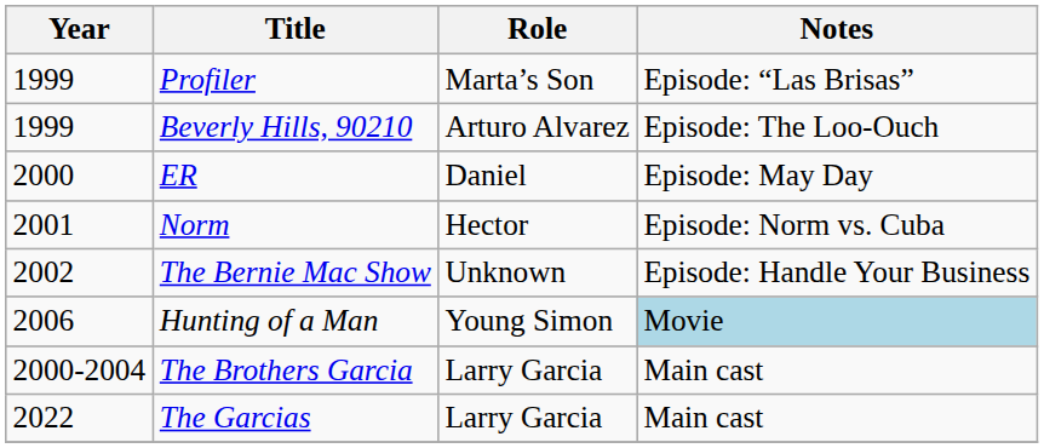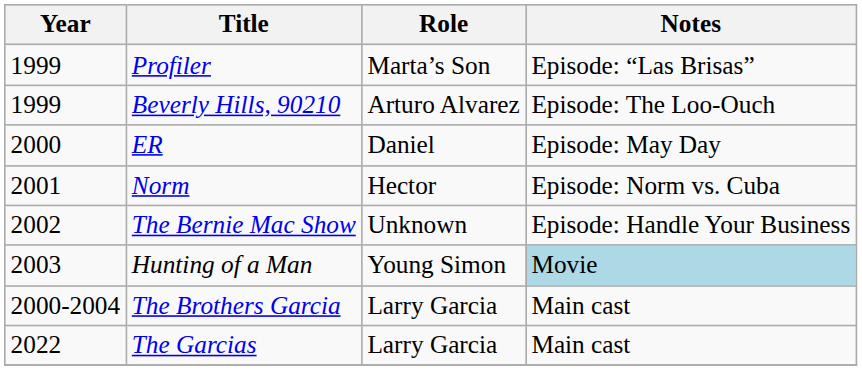 <table class="wikitable">
 <tr>
 <th>Year</th>
 <th>Title</th>
 <th>Role</th>
 <th>Notes</th>
 </tr>
 <tr>
 <td>1999</td>
 <td><em><a href='#'>Profiler</a></em></td>
 <td>Marta’s Son</td>
 <td>Episode: “Las Brisas”</td>
 </tr>
 <tr>
 <td>1999</td>
 <td><em><a href='#'>Beverly  Hills, 90210</a></em></td>
 <td>Arturo Alvarez</td>
 <td>Episode: The Loo-Ouch</td>
 </tr>
 <tr>
 <td>2000</td>
 <td><em><a href='#'>ER</a></em></td>
 <td>Daniel</td>
 <td>Episode: May Day</td>
 </tr>
 <tr>
 <td>2001</td>
 <td><em><a href='#'>Norm</a></em></td>
 <td>Hector</td>
 <td>Episode: Norm vs. Cuba</td>
 </tr>
 <tr>
 <td>2002</td>
 <td><em><a href='#'>The  Bernie Mac Show</a></em></td>
 <td>Unknown</td>
 <td>Episode: Handle Your Business</td>
 </tr>
 <tr>
-<td>2006</td>
+<td>2003</td>
 <td><em>Hunting  of a Man</em></td>
 <td>Young Simon</td>
 <td style="background: lightblue;">Movie</td>
 </tr>
 <tr>
 <td>2000-2004</td>
 <td><em><a href='#'>The Brothers Garcia</a></em></td>
 <td>Larry Garcia</td>
 <td>Main cast</td>
 </tr>
 <tr>
 <td>2022</td>
 <td><em><a href='#'>The Garcias</a></em></td>
 <td>Larry Garcia</td>
 <td>Main cast</td>
 </tr>
 <tr>
 </tr>
 </table>
